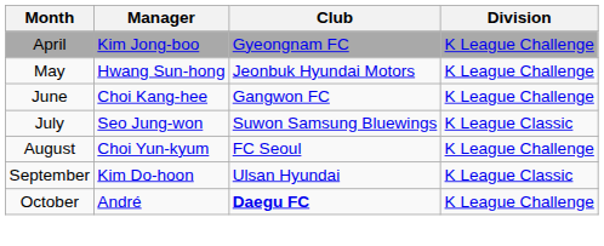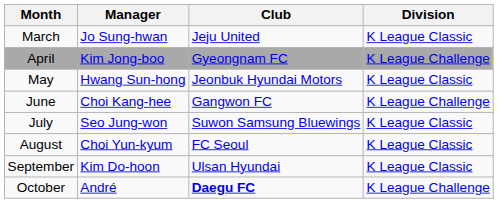 <table class="wikitable">
 <tr>
 <th>Month</th>
 <th>Manager</th>
 <th>Club</th>
 <th>Division</th>
+</tr>
+<tr>
+<td align=center>March</td>
+<td> <a href='#'>Jo Sung-hwan</a></td>
+<td><a href='#'>Jeju United</a></td>
+<td><a href='#'>K League Classic</a></td>
 </tr>
 <tr bgcolor=darkgray>
 <td align=center>April</td>
 <td> <a href='#'>Kim Jong-boo</a></td>
 <td><a href='#'>Gyeongnam FC</a></td>
 <td><a href='#'>K League Challenge</a></td>
 </tr>
 <tr>
 <td align=center>May</td>
 <td> <a href='#'>Hwang Sun-hong</a></td>
 <td><a href='#'>Jeonbuk Hyundai Motors</a></td>
-<td><a href='#'>K League Challenge</a></td>
+<td><a href='#'>K League Classic</a></td>
 </tr>
 <tr>
 <td align=center>June</td>
 <td> <a href='#'>Choi Kang-hee</a></td>
 <td><a href='#'>Gangwon FC</a></td>
 <td><a href='#'>K League Challenge</a></td>
 </tr>
 <tr>
 <td align=center>July</td>
 <td> <a href='#'>Seo Jung-won</a></td>
 <td><a href='#'>Suwon Samsung Bluewings</a></td>
 <td><a href='#'>K League Classic</a></td>
 </tr>
 <tr>
 <td align=center>August</td>
 <td> <a href='#'>Choi Yun-kyum</a></td>
 <td><a href='#'>FC Seoul</a></td>
-<td><a href='#'>K League Challenge</a></td>
+<td><a href='#'>K League Classic</a></td>
 </tr>
 <tr>
 <td align=center>September</td>
 <td> <a href='#'>Kim Do-hoon</a></td>
 <td><a href='#'>Ulsan Hyundai</a></td>
 <td><a href='#'>K League Classic</a></td>
 </tr>
 <tr>
 <td align=center>October</td>
 <td> <a href='#'>André</a></td>
 <td><strong><a href='#'>Daegu FC</a></strong></td>
 <td><a href='#'>K League Challenge</a></td>
 </tr>
 </table>
